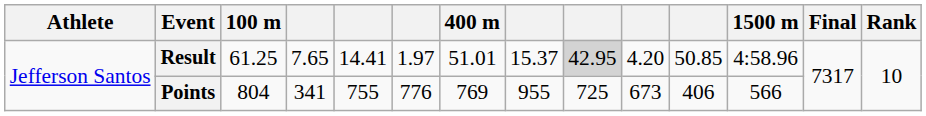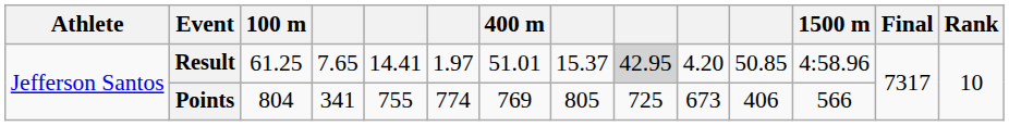 <table class="wikitable" style="font-size:90%">
 <tr>
 <th>Athlete</th>
 <th>Event</th>
 <th>100 m</th>
 <th></th>
 <th></th>
 <th></th>
 <th>400 m</th>
 <th></th>
 <th></th>
 <th></th>
 <th></th>
 <th>1500 m</th>
 <th>Final</th>
 <th>Rank</th>
 </tr>
 <tr align=center>
 <td rowspan=2 align=left><a href='#'>Jefferson Santos</a></td>
 <th style=font-size:95%>Result</th>
 <td>61.25</td>
 <td>7.65</td>
 <td>14.41</td>
 <td>1.97</td>
 <td>51.01</td>
 <td>15.37</td>
 <td style="background: lightgrey;">42.95</td>
 <td>4.20</td>
 <td>50.85</td>
 <td>4:58.96</td>
 <td rowspan=2>7317</td>
 <td rowspan=2>10</td>
 </tr>
 <tr align=center>
 <th style=font-size:95%>Points</th>
 <td>804</td>
 <td>341</td>
 <td>755</td>
-<td>776</td>
+<td>774</td>
 <td>769</td>
-<td>955</td>
+<td>805</td>
 <td>725</td>
 <td>673</td>
 <td>406</td>
 <td>566</td>
 </tr>
 </table>
